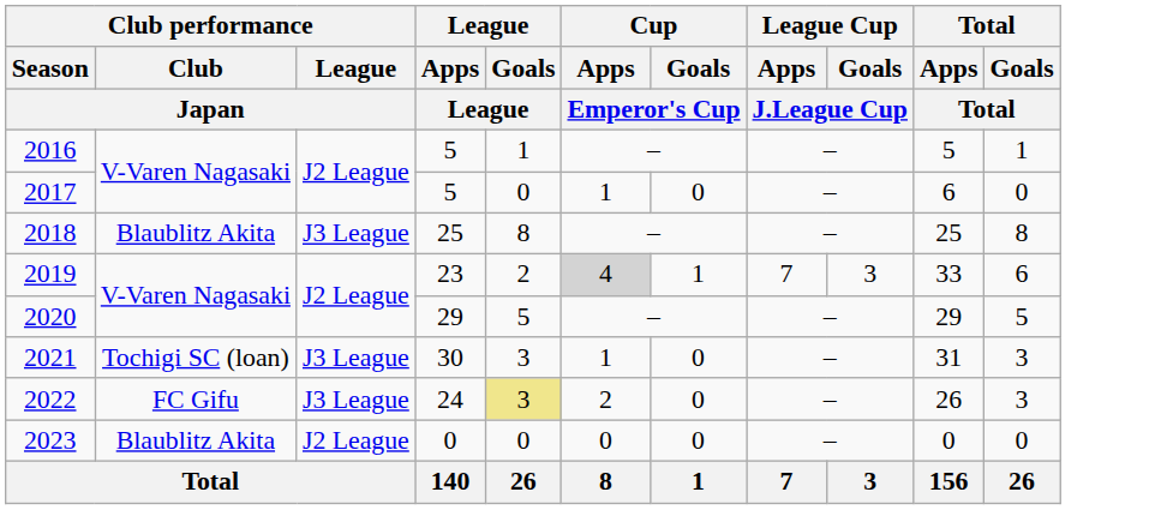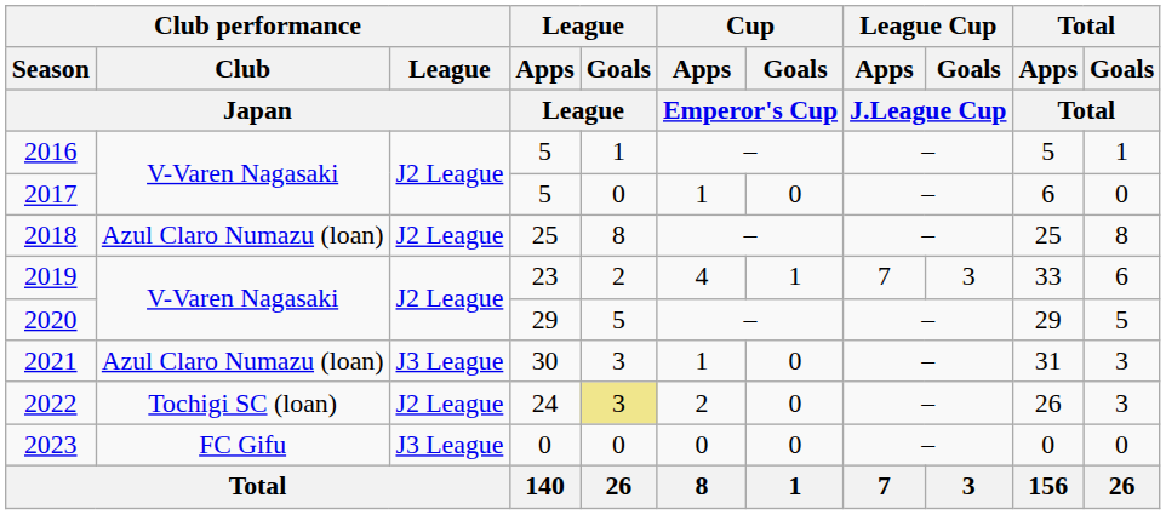 <table class="wikitable" style="text-align:center;">
 <tr>
 <th colspan=3>Club performance</th>
 <th colspan=2>League</th>
 <th colspan=2>Cup</th>
 <th colspan=2>League Cup</th>
 <th colspan=2>Total</th>
 </tr>
 <tr>
 <th>Season</th>
 <th>Club</th>
 <th>League</th>
 <th>Apps</th>
 <th>Goals</th>
 <th>Apps</th>
 <th>Goals</th>
 <th>Apps</th>
 <th>Goals</th>
 <th>Apps</th>
 <th>Goals</th>
 </tr>
 <tr>
 <th colspan=3>Japan</th>
 <th colspan=2>League</th>
 <th colspan=2><a href='#'>Emperor's Cup</a></th>
 <th colspan=2><a href='#'>J.League Cup</a></th>
 <th colspan=2>Total</th>
 </tr>
 <tr>
 <td><a href='#'>2016</a></td>
 <td rowspan="2"><a href='#'>V-Varen Nagasaki</a></td>
 <td rowspan="2"><a href='#'>J2 League</a></td>
 <td>5</td>
 <td>1</td>
 <td colspan="2">–</td>
 <td colspan="2">–</td>
 <td>5</td>
 <td>1</td>
 </tr>
 <tr>
 <td><a href='#'>2017</a></td>
 <td>5</td>
 <td>0</td>
 <td>1</td>
 <td>0</td>
 <td colspan="2">–</td>
 <td>6</td>
 <td>0</td>
 </tr>
 <tr>
 <td><a href='#'>2018</a></td>
-<td><a href='#'>Blaublitz Akita</a></td>
-<td><a href='#'>J3 League</a></td>
+<td><a href='#'>Azul Claro Numazu</a> (loan)</td>
+<td><a href='#'>J2 League</a></td>
 <td>25</td>
 <td>8</td>
 <td colspan="2">–</td>
 <td colspan="2">–</td>
 <td>25</td>
 <td>8</td>
 </tr>
 <tr>
 <td><a href='#'>2019</a></td>
 <td rowspan="2"><a href='#'>V-Varen Nagasaki</a></td>
 <td rowspan="2"><a href='#'>J2 League</a></td>
 <td>23</td>
 <td>2</td>
-<td style="background: lightgrey;">4</td>
+<td>4</td>
 <td>1</td>
 <td>7</td>
 <td>3</td>
 <td>33</td>
 <td>6</td>
 </tr>
 <tr>
 <td><a href='#'>2020</a></td>
 <td>29</td>
 <td>5</td>
 <td colspan="2">–</td>
 <td colspan="2">–</td>
 <td>29</td>
 <td>5</td>
 </tr>
 <tr>
 <td><a href='#'>2021</a></td>
-<td><a href='#'>Tochigi SC</a> (loan)</td>
+<td><a href='#'>Azul Claro Numazu</a> (loan)</td>
 <td><a href='#'>J3 League</a></td>
 <td>30</td>
 <td>3</td>
 <td>1</td>
 <td>0</td>
 <td colspan="2">–</td>
 <td>31</td>
 <td>3</td>
 </tr>
 <tr>
 <td><a href='#'>2022</a></td>
-<td><a href='#'>FC Gifu</a></td>
-<td><a href='#'>J3 League</a></td>
+<td><a href='#'>Tochigi SC</a> (loan)</td>
+<td><a href='#'>J2 League</a></td>
 <td>24</td>
 <td style="background: khaki;">3</td>
 <td>2</td>
 <td>0</td>
 <td colspan="2">–</td>
 <td>26</td>
 <td>3</td>
 </tr>
 <tr>
 <td><a href='#'>2023</a></td>
-<td><a href='#'>Blaublitz Akita</a></td>
-<td><a href='#'>J2 League</a></td>
+<td><a href='#'>FC Gifu</a></td>
+<td><a href='#'>J3 League</a></td>
 <td>0</td>
 <td>0</td>
 <td>0</td>
 <td>0</td>
 <td colspan="2">–</td>
 <td>0</td>
 <td>0</td>
 </tr>
 <tr>
 <th colspan=3>Total</th>
 <th>140</th>
 <th>26</th>
 <th>8</th>
 <th>1</th>
 <th>7</th>
 <th>3</th>
 <th>156</th>
 <th>26</th>
 </tr>
 </table>
